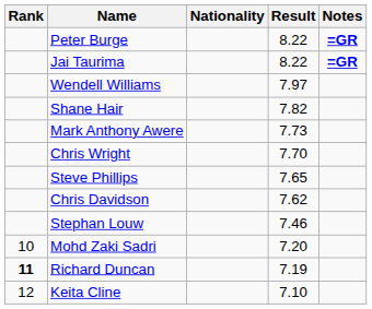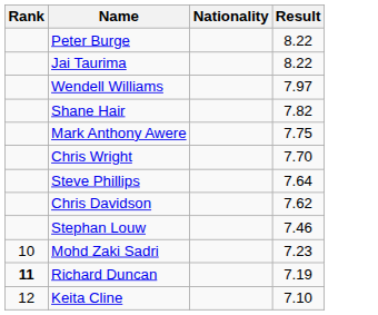 <table class="wikitable sortable" style="text-align:center">
 <tr>
 <th>Rank</th>
 <th>Name</th>
 <th>Nationality</th>
 <th>Result</th>
-<th>Notes</th>
 </tr>
 <tr>
 <td></td>
 <td align=left><a href='#'>Peter Burge</a></td>
 <td align=left></td>
 <td>8.22</td>
-<td><strong><a href='#'>=GR</a></strong></td>
 </tr>
 <tr>
 <td></td>
 <td align=left><a href='#'>Jai Taurima</a></td>
 <td align=left></td>
 <td>8.22</td>
-<td><strong><a href='#'>=GR</a></strong></td>
 </tr>
 <tr>
 <td></td>
 <td align=left><a href='#'>Wendell Williams</a></td>
 <td align=left></td>
 <td>7.97</td>
-<td></td>
 </tr>
 <tr>
 <td></td>
 <td align=left><a href='#'>Shane Hair</a></td>
 <td align=left></td>
 <td>7.82</td>
-<td></td>
 </tr>
 <tr>
 <td></td>
 <td align=left><a href='#'>Mark Anthony Awere</a></td>
 <td align=left></td>
-<td>7.73</td>
-<td></td>
+<td>7.75</td>
 </tr>
 <tr>
 <td></td>
 <td align=left><a href='#'>Chris Wright</a></td>
 <td align=left></td>
 <td>7.70</td>
-<td></td>
 </tr>
 <tr>
 <td></td>
 <td align=left><a href='#'>Steve Phillips</a></td>
 <td align=left></td>
-<td>7.65</td>
-<td></td>
+<td>7.64</td>
 </tr>
 <tr>
 <td></td>
 <td align=left><a href='#'>Chris Davidson</a></td>
 <td align=left></td>
 <td>7.62</td>
-<td></td>
 </tr>
 <tr>
 <td></td>
 <td align=left><a href='#'>Stephan Louw</a></td>
 <td align=left></td>
 <td>7.46</td>
-<td></td>
 </tr>
 <tr>
 <td>10</td>
 <td align=left><a href='#'>Mohd Zaki Sadri</a></td>
 <td align=left></td>
-<td>7.20</td>
-<td></td>
+<td>7.23</td>
 </tr>
 <tr>
 <td><strong>11</strong></td>
 <td align=left><a href='#'>Richard Duncan</a></td>
 <td align=left></td>
 <td>7.19</td>
-<td></td>
 </tr>
 <tr>
 <td>12</td>
 <td align=left><a href='#'>Keita Cline</a></td>
 <td align=left></td>
 <td>7.10</td>
-<td></td>
 </tr>
 </table>
